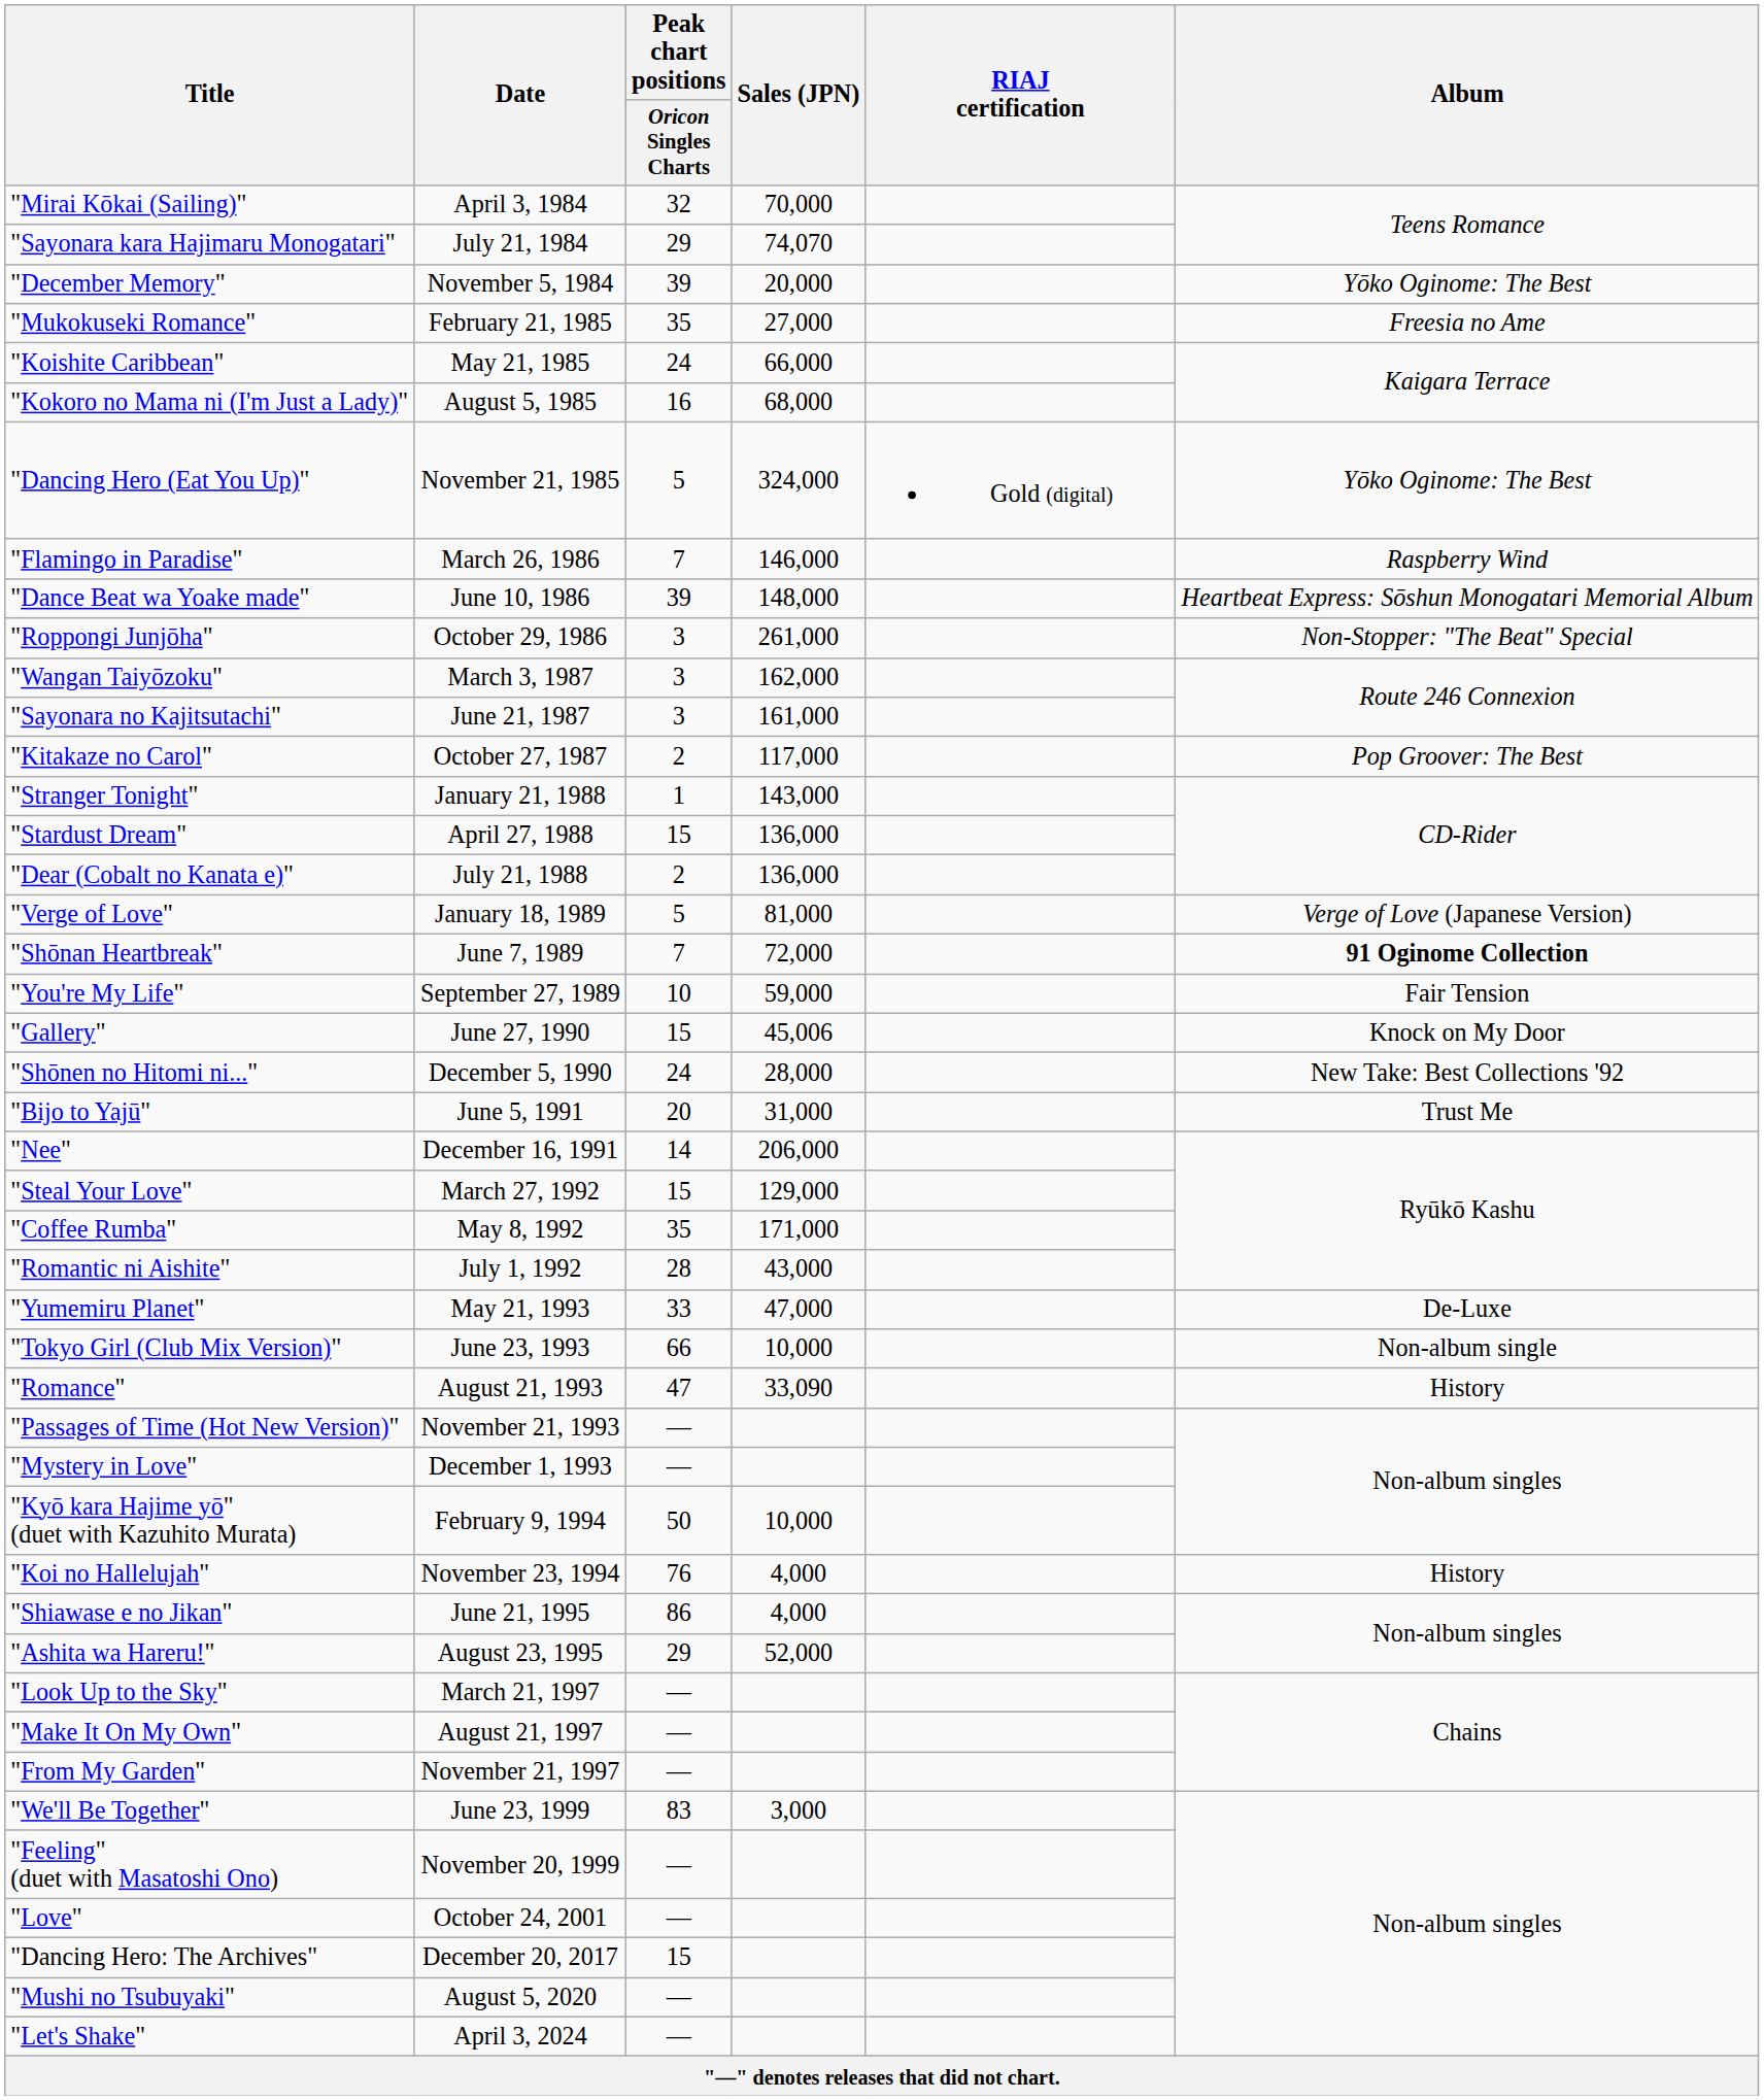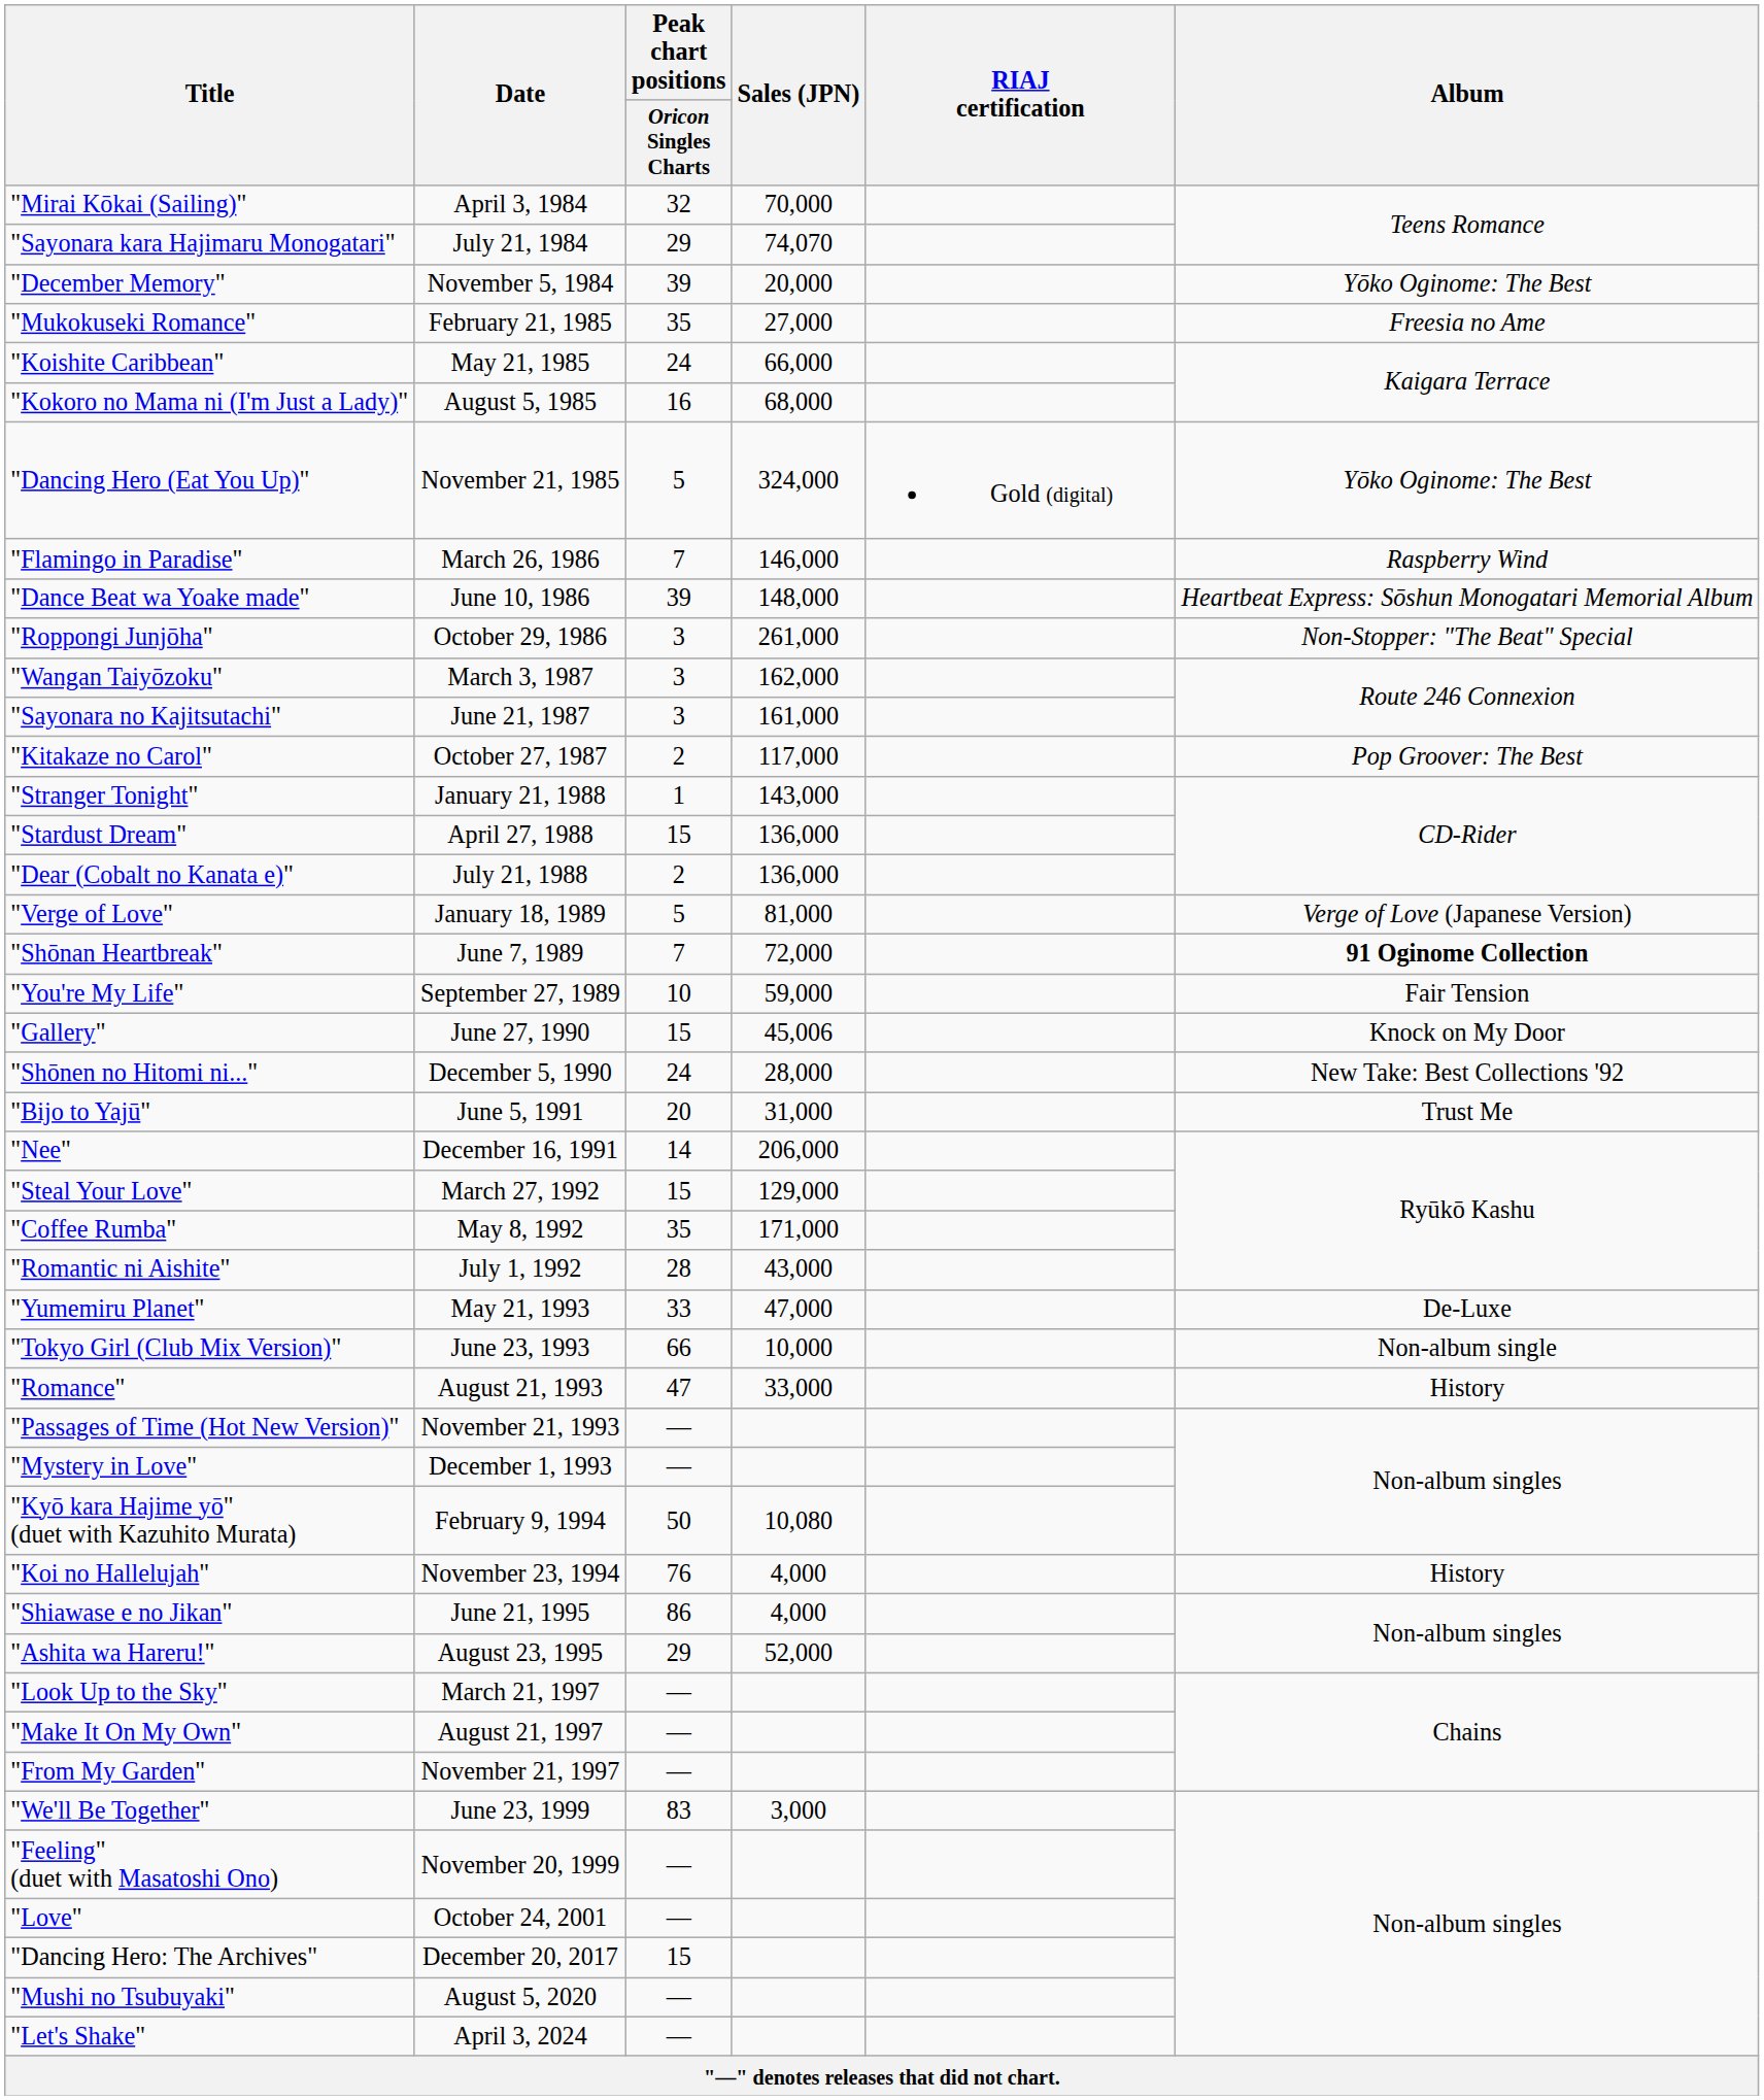 <table class="wikitable plainrowheaders" style="text-align:center;">
 <tr>
 <th scope="col" rowspan="2" style="width:16em;">Title</th>
 <th scope="col" rowspan="2">Date</th>
 <th scope="col" colspan="1">Peak chart positions</th>
 <th scope="col" rowspan="2">Sales (JPN)</th>
 <th scope="col" rowspan="2" style="width:12em;"><a href='#'>RIAJ</a><br>certification</th>
 <th scope="col" rowspan="2">Album</th>
 </tr>
 <tr>
 <th style="width:3em;font-size:85%"><em>Oricon</em> Singles Charts<br></th>
 </tr>
 <tr>
 <td align="left">"<a href='#'>Mirai Kōkai (Sailing)</a>"</td>
 <td>April 3, 1984</td>
 <td>32</td>
 <td>70,000</td>
 <td></td>
 <td rowspan="2"><em>Teens Romance</em></td>
 </tr>
 <tr>
 <td align="left">"<a href='#'>Sayonara kara Hajimaru Monogatari</a>"</td>
 <td>July 21, 1984</td>
 <td>29</td>
 <td>74,070</td>
 <td></td>
 </tr>
 <tr>
 <td align="left">"<a href='#'>December Memory</a>"</td>
 <td>November 5, 1984</td>
 <td>39</td>
 <td>20,000</td>
 <td></td>
 <td><em>Yōko Oginome: The Best</em></td>
 </tr>
 <tr>
 <td align="left">"<a href='#'>Mukokuseki Romance</a>"</td>
 <td>February 21, 1985</td>
 <td>35</td>
 <td>27,000</td>
 <td></td>
 <td><em>Freesia no Ame</em></td>
 </tr>
 <tr>
 <td align="left">"<a href='#'>Koishite Caribbean</a>"</td>
 <td>May 21, 1985</td>
 <td>24</td>
 <td>66,000</td>
 <td></td>
 <td rowspan="2"><em>Kaigara Terrace</em></td>
 </tr>
 <tr>
 <td align="left">"<a href='#'>Kokoro no Mama ni (I'm Just a Lady)</a>"</td>
 <td>August 5, 1985</td>
 <td>16</td>
 <td>68,000</td>
 <td></td>
 </tr>
 <tr>
 <td align="left">"<a href='#'>Dancing Hero (Eat You Up)</a>"</td>
 <td>November 21, 1985</td>
 <td>5</td>
 <td>324,000</td>
 <td><br><ul><li>Gold <small>(digital)</small></li></ul></td>
 <td><em>Yōko Oginome: The Best</em></td>
 </tr>
 <tr>
 <td align="left">"<a href='#'>Flamingo in Paradise</a>"</td>
 <td>March 26, 1986</td>
 <td>7</td>
 <td>146,000</td>
 <td></td>
 <td><em>Raspberry Wind</em></td>
 </tr>
 <tr>
 <td align="left">"<a href='#'>Dance Beat wa Yoake made</a>"</td>
 <td>June 10, 1986</td>
 <td>39</td>
 <td>148,000</td>
 <td></td>
 <td><em>Heartbeat Express: Sōshun Monogatari Memorial Album</em></td>
 </tr>
 <tr>
 <td align="left">"<a href='#'>Roppongi Junjōha</a>"</td>
 <td>October 29, 1986</td>
 <td>3</td>
 <td>261,000</td>
 <td></td>
 <td><em>Non-Stopper: "The Beat" Special</em></td>
 </tr>
 <tr>
 <td align="left">"<a href='#'>Wangan Taiyōzoku</a>"</td>
 <td>March 3, 1987</td>
 <td>3</td>
 <td>162,000</td>
 <td></td>
 <td rowspan="2"><em>Route 246 Connexion</em></td>
 </tr>
 <tr>
 <td align="left">"<a href='#'>Sayonara no Kajitsutachi</a>"</td>
 <td>June 21, 1987</td>
 <td>3</td>
 <td>161,000</td>
 <td></td>
 </tr>
 <tr>
 <td align="left">"<a href='#'>Kitakaze no Carol</a>"</td>
 <td>October 27, 1987</td>
 <td>2</td>
 <td>117,000</td>
 <td></td>
 <td><em>Pop Groover: The Best</em></td>
 </tr>
 <tr>
 <td align="left">"<a href='#'>Stranger Tonight</a>"</td>
 <td>January 21, 1988</td>
 <td>1</td>
 <td>143,000</td>
 <td></td>
 <td rowspan="3"><em>CD-Rider</em></td>
 </tr>
 <tr>
 <td align="left">"<a href='#'>Stardust Dream</a>"</td>
 <td>April 27, 1988</td>
 <td>15</td>
 <td>136,000</td>
 <td></td>
 </tr>
 <tr>
 <td align="left">"<a href='#'>Dear (Cobalt no Kanata e)</a>"</td>
 <td>July 21, 1988</td>
 <td>2</td>
 <td>136,000</td>
 <td></td>
 </tr>
 <tr>
 <td align="left">"<a href='#'>Verge of Love</a>"</td>
 <td>January 18, 1989</td>
 <td>5</td>
 <td>81,000</td>
 <td></td>
 <td><em>Verge of Love</em> (Japanese Version)</td>
 </tr>
 <tr>
 <td align="left">"<a href='#'>Shōnan Heartbreak</a>"</td>
 <td>June 7, 1989</td>
 <td>7</td>
 <td>72,000</td>
 <td></td>
 <td><strong>91 Oginome Collection<em></td>
 </tr>
 <tr>
 <td align="left">"<a href='#'>You're My Life</a>"</td>
 <td>September 27, 1989</td>
 <td>10</td>
 <td>59,000</td>
 <td></td>
 <td></em>Fair Tension<em></td>
 </tr>
 <tr>
 <td align="left">"<a href='#'>Gallery</a>"</td>
 <td>June 27, 1990</td>
 <td>15</td>
 <td>45,006</td>
 <td></td>
 <td></em>Knock on My Door<em></td>
 </tr>
 <tr>
 <td align="left">"<a href='#'>Shōnen no Hitomi ni...</a>"</td>
 <td>December 5, 1990</td>
 <td>24</td>
 <td>28,000</td>
 <td></td>
 <td></em>New Take: Best Collections '92<em></td>
 </tr>
 <tr>
 <td align="left">"<a href='#'>Bijo to Yajū</a>"</td>
 <td>June 5, 1991</td>
 <td>20</td>
 <td>31,000</td>
 <td></td>
 <td></em>Trust Me<em></td>
 </tr>
 <tr>
 <td align="left">"<a href='#'>Nee</a>"</td>
 <td>December 16, 1991</td>
 <td>14</td>
 <td>206,000</td>
 <td></td>
 <td rowspan="4"></em>Ryūkō Kashu<em></td>
 </tr>
 <tr>
 <td align="left">"<a href='#'>Steal Your Love</a>"</td>
 <td>March 27, 1992</td>
 <td>15</td>
 <td>129,000</td>
 <td></td>
 </tr>
 <tr>
 <td align="left">"<a href='#'>Coffee Rumba</a>"</td>
 <td>May 8, 1992</td>
 <td>35</td>
 <td>171,000</td>
 <td></td>
 </tr>
 <tr>
 <td align="left">"<a href='#'>Romantic ni Aishite</a>"</td>
 <td>July 1, 1992</td>
 <td>28</td>
 <td>43,000</td>
 <td></td>
 </tr>
 <tr>
 <td align="left">"<a href='#'>Yumemiru Planet</a>"</td>
 <td>May 21, 1993</td>
 <td>33</td>
 <td>47,000</td>
 <td></td>
 <td></em>De-Luxe<em></td>
 </tr>
 <tr>
 <td align="left">"<a href='#'>Tokyo Girl (Club Mix Version)</a>"</td>
 <td>June 23, 1993</td>
 <td>66</td>
 <td>10,000</td>
 <td></td>
 <td>Non-album single</td>
 </tr>
 <tr>
 <td align="left">"<a href='#'>Romance</a>"</td>
 <td>August 21, 1993</td>
 <td>47</td>
-<td>33,090</td>
+<td>33,000</td>
 <td></td>
 <td></em>History<em></td>
 </tr>
 <tr>
 <td align="left">"<a href='#'>Passages of Time (Hot New Version)</a>"</td>
 <td>November 21, 1993</td>
 <td>—</td>
 <td></td>
 <td></td>
 <td rowspan="3">Non-album singles</td>
 </tr>
 <tr>
 <td align="left">"<a href='#'>Mystery in Love</a>"</td>
 <td>December 1, 1993</td>
 <td>—</td>
 <td></td>
 <td></td>
 </tr>
 <tr>
 <td align="left">"<a href='#'>Kyō kara Hajime yō</a>"<br>(duet with Kazuhito Murata)</td>
 <td>February 9, 1994</td>
 <td>50</td>
-<td>10,000</td>
+<td>10,080</td>
 <td></td>
 </tr>
 <tr>
 <td align="left">"<a href='#'>Koi no Hallelujah</a>"</td>
 <td>November 23, 1994</td>
 <td>76</td>
 <td>4,000</td>
 <td></td>
 <td></em>History<em></td>
 </tr>
 <tr>
 <td align="left">"<a href='#'>Shiawase e no Jikan</a>"</td>
 <td>June 21, 1995</td>
 <td>86</td>
 <td>4,000</td>
 <td></td>
 <td rowspan="2">Non-album singles</td>
 </tr>
 <tr>
 <td align="left">"<a href='#'>Ashita wa Hareru!</a>"</td>
 <td>August 23, 1995</td>
 <td>29</td>
 <td>52,000</td>
 <td></td>
 </tr>
 <tr>
 <td align="left">"<a href='#'>Look Up to the Sky</a>"</td>
 <td>March 21, 1997</td>
 <td>—</td>
 <td></td>
 <td></td>
 <td rowspan="3"></em>Chains<em></td>
 </tr>
 <tr>
 <td align="left">"<a href='#'>Make It On My Own</a>"</td>
 <td>August 21, 1997</td>
 <td>—</td>
 <td></td>
 <td></td>
 </tr>
 <tr>
 <td align="left">"<a href='#'>From My Garden</a>"</td>
 <td>November 21, 1997</td>
 <td>—</td>
 <td></td>
 <td></td>
 </tr>
 <tr>
 <td align="left">"<a href='#'>We'll Be Together</a>"</td>
 <td>June 23, 1999</td>
 <td>83</td>
 <td>3,000</td>
 <td></td>
 <td rowspan="6">Non-album singles</td>
 </tr>
 <tr>
 <td align="left">"<a href='#'>Feeling</a>"<br>(duet with <a href='#'>Masatoshi Ono</a>)</td>
 <td>November 20, 1999</td>
 <td>—</td>
 <td></td>
 <td></td>
 </tr>
 <tr>
 <td align="left">"<a href='#'>Love</a>"</td>
 <td>October 24, 2001</td>
 <td>—</td>
 <td></td>
 <td></td>
 </tr>
 <tr>
 <td align="left">"Dancing Hero: The Archives"</td>
 <td>December 20, 2017</td>
 <td>15</td>
 <td></td>
 <td></td>
 </tr>
 <tr>
 <td align="left">"<a href='#'>Mushi no Tsubuyaki</a>"</td>
 <td>August 5, 2020</td>
 <td>—</td>
 <td></td>
 <td></td>
 </tr>
 <tr>
 <td align="left">"<a href='#'>Let's Shake</a>"</td>
 <td>April 3, 2024</td>
 <td>—</td>
 <td></td>
 <td></td>
 </tr>
 <tr>
 <th colspan="6"><small>"—" denotes releases that did not chart.</small></th>
 </tr>
 </table>
